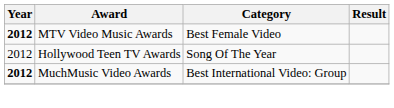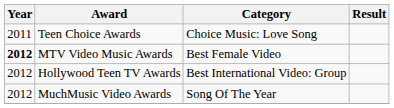 <table class="wikitable">
 <tr>
 <th scope="col">Year</th>
 <th scope="col">Award</th>
 <th scope="col">Category</th>
 <th scope="col">Result</th>
+</tr>
+<tr>
+<td>2011</td>
+<td>Teen Choice Awards</td>
+<td>Choice Music: Love Song</td>
+<td></td>
 </tr>
 <tr>
 <td><strong>2012</strong></td>
 <td>MTV Video Music Awards</td>
 <td>Best Female Video</td>
 <td></td>
 </tr>
 <tr>
 <td>2012</td>
 <td>Hollywood Teen TV Awards</td>
-<td>Song Of The Year</td>
+<td>Best International Video: Group</td>
 <td></td>
 </tr>
 <tr>
-<td><strong>2012</strong></td>
+<td>2012</td>
 <td>MuchMusic Video Awards</td>
-<td>Best International Video: Group</td>
+<td>Song Of The Year</td>
 <td></td>
 </tr>
 <tr>
 </tr>
 </table>
